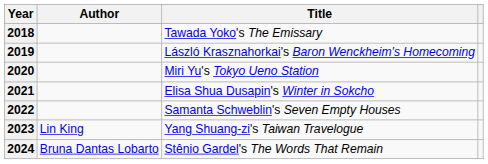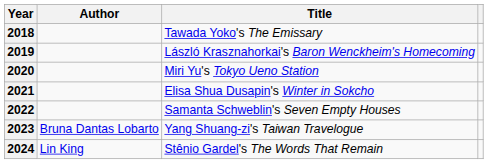 <table class="wikitable sortable mw-collapsible">
 <tr>
 <th>Year</th>
 <th>Author</th>
 <th>Title</th>
 <th></th>
 </tr>
 <tr>
 <th>2018</th>
 <td></td>
 <td><a href='#'>Tawada Yoko</a>'s <em>The Emissary</em></td>
 <td></td>
 </tr>
 <tr>
 <th>2019</th>
 <td></td>
 <td><a href='#'>László Krasznahorkai</a>'s <em><a href='#'>Baron Wenckheim's Homecoming</a></em></td>
 <td></td>
 </tr>
 <tr>
 <th>2020</th>
 <td></td>
 <td><a href='#'>Miri Yu</a>'s <a href='#'><em>Tokyo Ueno Station</em></a></td>
 <td></td>
 </tr>
 <tr>
 <th>2021</th>
 <td></td>
 <td><a href='#'>Elisa Shua Dusapin</a>'s <em><a href='#'>Winter in Sokcho</a></em></td>
 <td></td>
 </tr>
 <tr>
 <th>2022</th>
 <td></td>
 <td><a href='#'>Samanta Schweblin</a>'s <em>Seven Empty Houses</em></td>
 <td></td>
 </tr>
 <tr>
 <th>2023</th>
-<td><a href='#'>Lin King</a></td>
+<td><a href='#'>Bruna Dantas Lobarto</a></td>
 <td><a href='#'>Yang Shuang-zi</a>'s <em>Taiwan Travelogue</em></td>
 <td></td>
 </tr>
 <tr>
 <th>2024</th>
-<td><a href='#'>Bruna Dantas Lobarto</a></td>
+<td><a href='#'>Lin King</a></td>
 <td><a href='#'>Stênio Gardel</a>'s <em>The Words That Remain</em></td>
 <td></td>
 </tr>
 </table>
